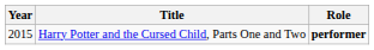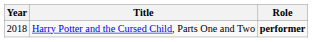 <table class="wikitable sortable">
 <tr>
 <th scope="col">Year</th>
 <th scope="col">Title</th>
 <th scope="col">Role</th>
 </tr>
 <tr>
-<td>2015</td>
+<td>2018</td>
 <td><a href='#'>Harry Potter and the Cursed Child</a>, Parts One and Two</td>
 <td><strong>performer</strong></td>
 </tr>
 </table>
